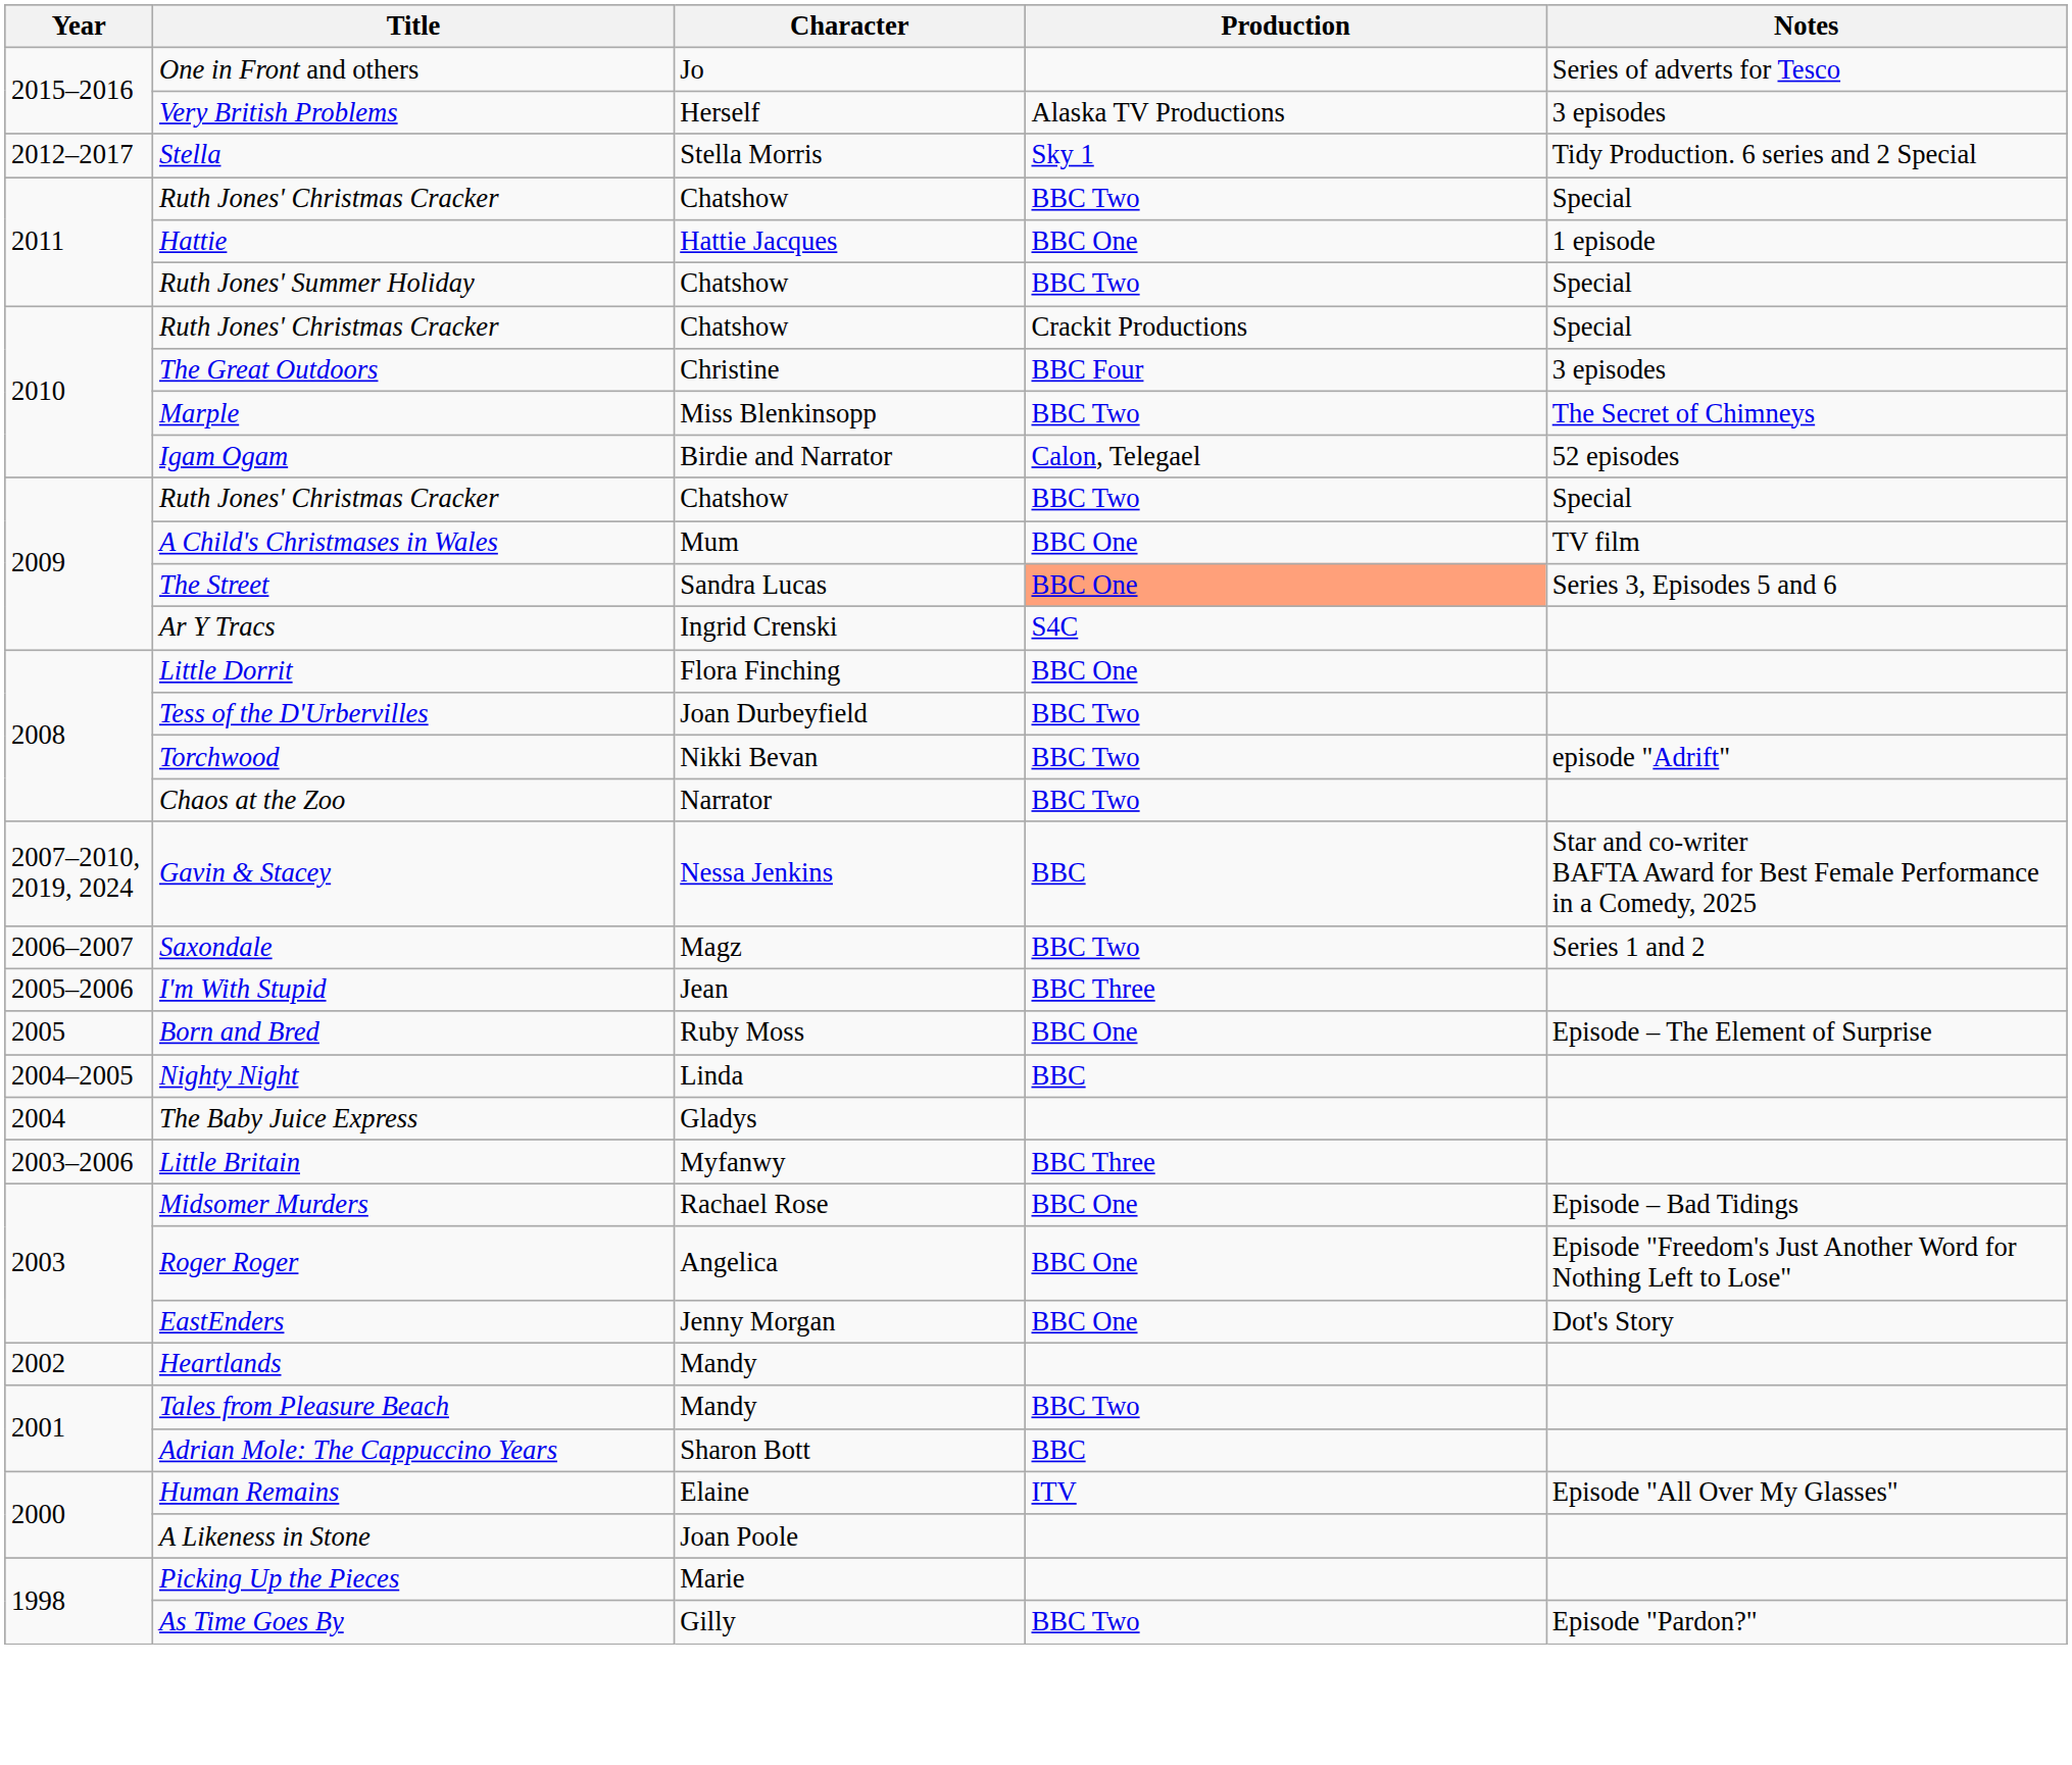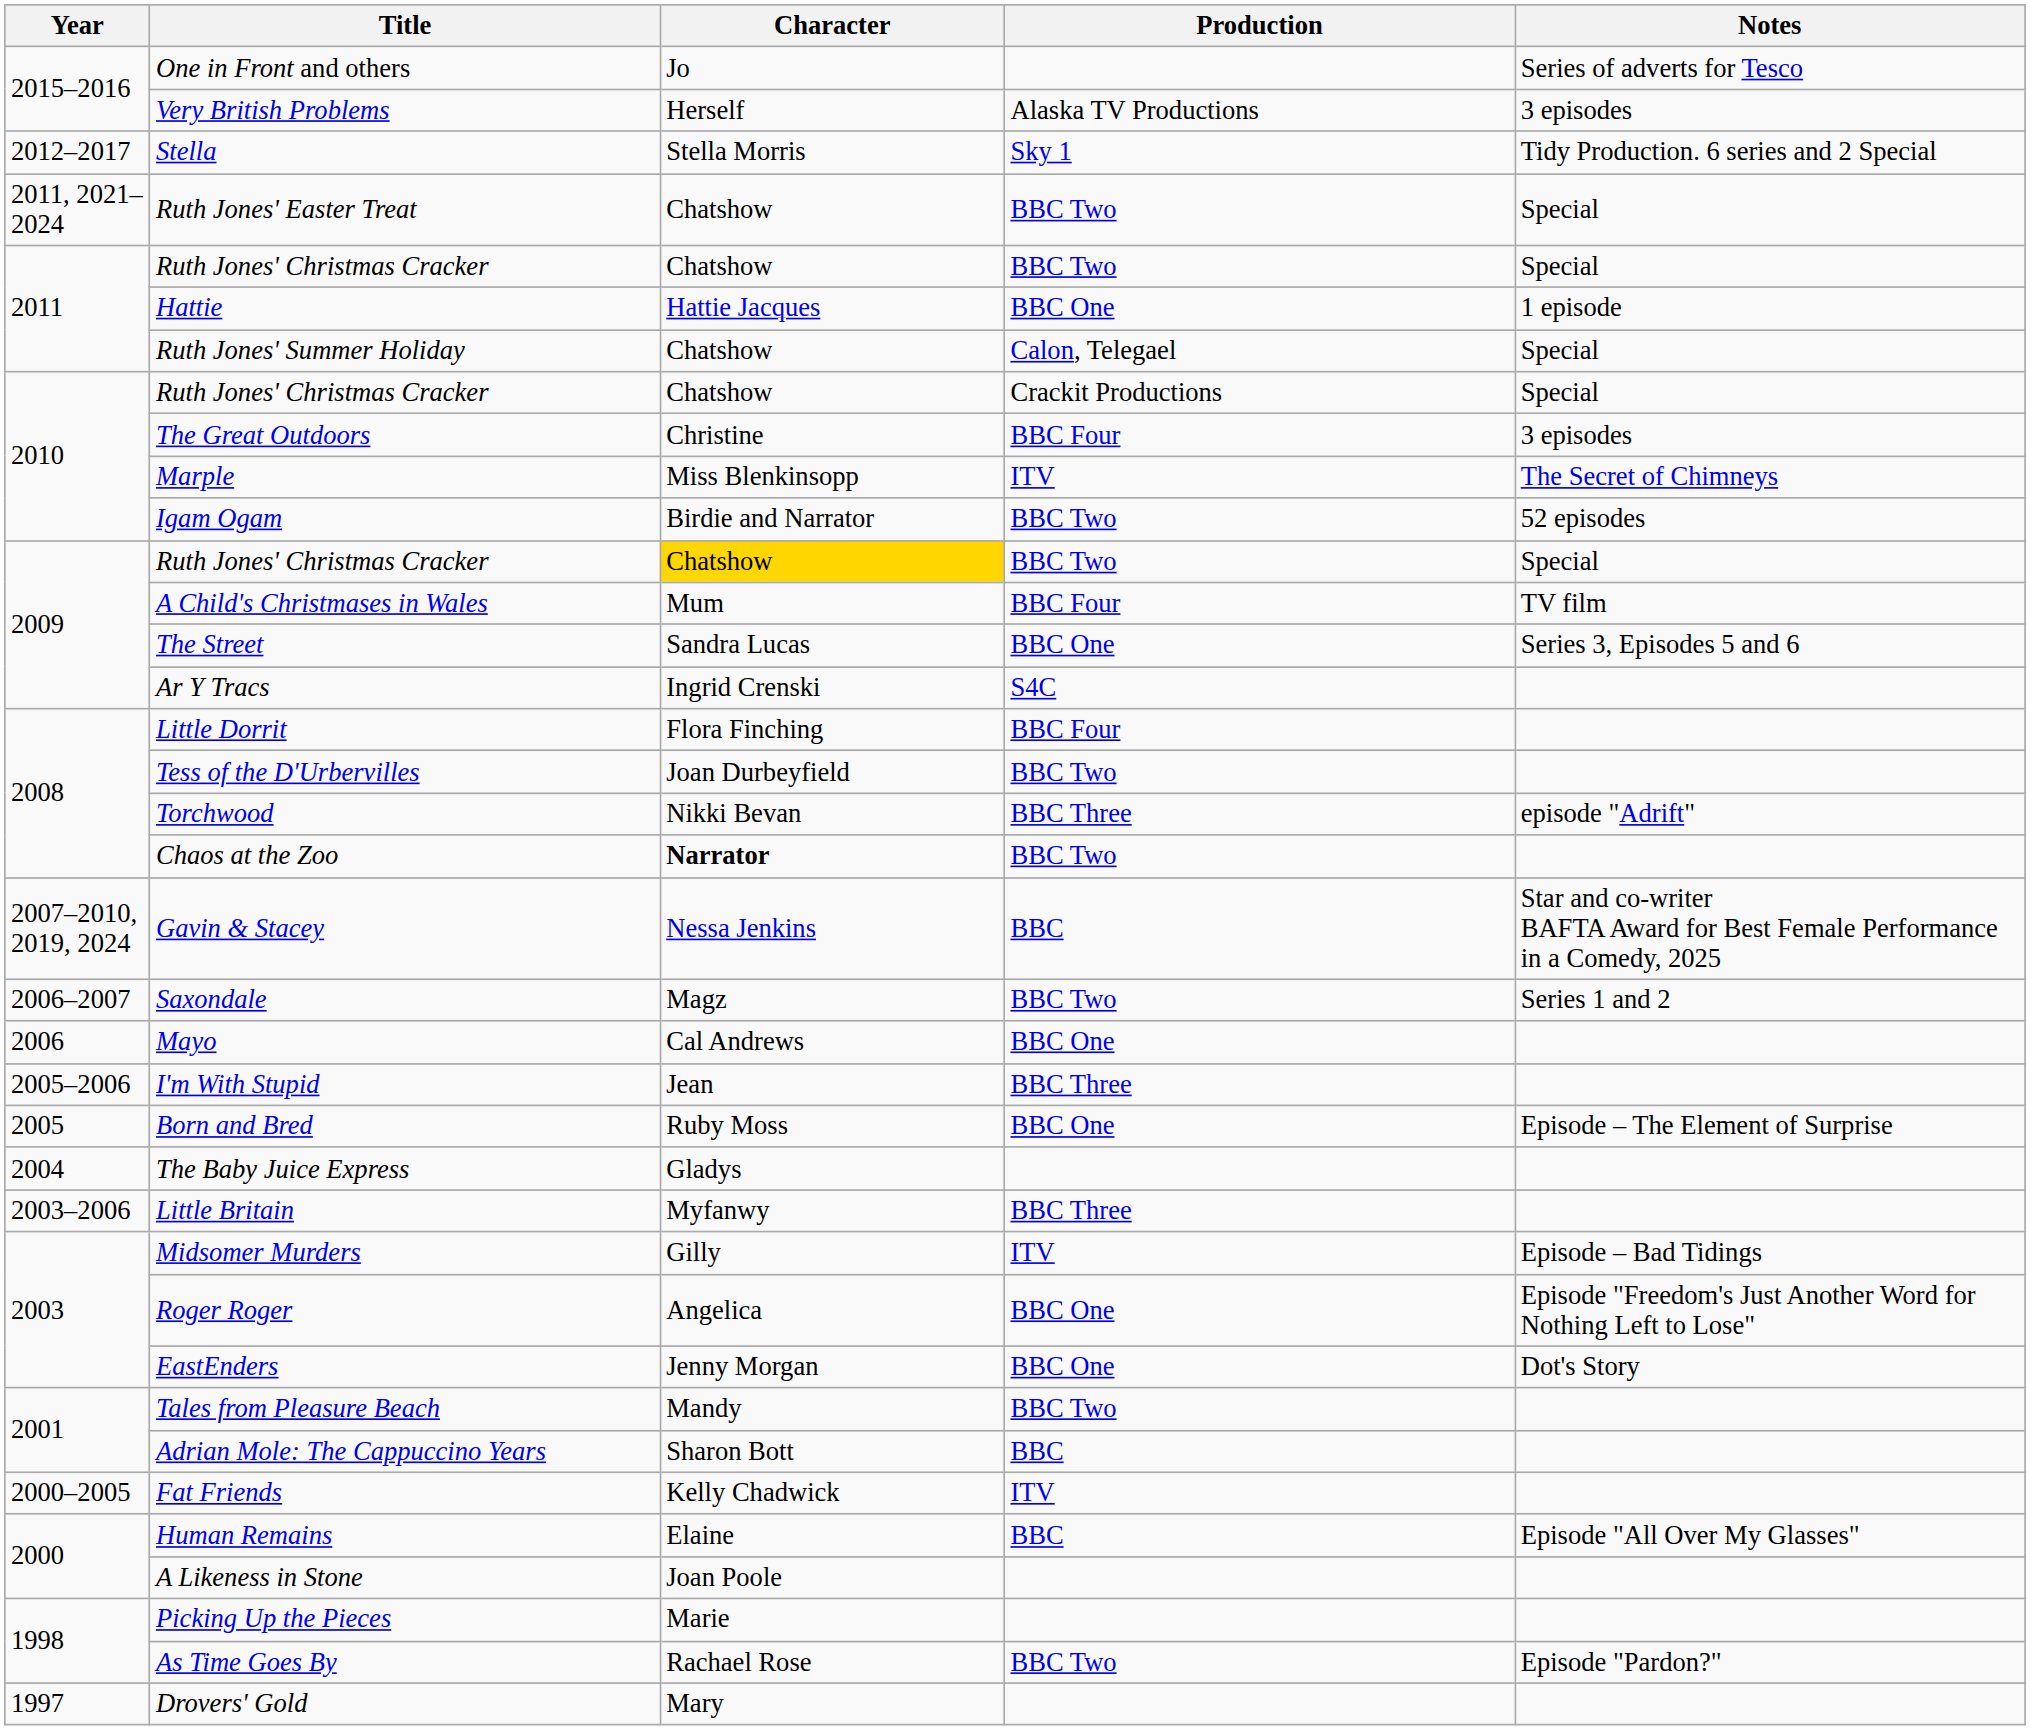 <table class="wikitable sortable">
 <tr>
 <th scope="col" style="width:80px;">Year</th>
 <th scope="col" style="width:300px;">Title</th>
 <th scope="col" style="width:200px;">Character</th>
 <th scope="col" style="width:300px;">Production</th>
 <th scope="col" style="width:300px;" class="unsortable">Notes</th>
 </tr>
 <tr>
 <td rowspan="2">2015–2016</td>
 <td><em>One in Front</em> and others</td>
 <td>Jo</td>
 <td></td>
 <td>Series of adverts for <a href='#'>Tesco</a></td>
 </tr>
 <tr>
 <td><em><a href='#'>Very British Problems</a></em></td>
 <td>Herself</td>
 <td>Alaska TV Productions</td>
 <td>3 episodes</td>
 </tr>
 <tr>
 <td>2012–2017</td>
 <td><em><a href='#'>Stella</a></em></td>
 <td>Stella Morris</td>
 <td><a href='#'>Sky 1</a></td>
 <td>Tidy Production. 6 series and 2 Special</td>
 </tr>
 <tr>
+<td>2011, 2021–2024</td>
+<td><em>Ruth Jones' Easter Treat</em></td>
+<td>Chatshow</td>
+<td><a href='#'>BBC Two</a></td>
+<td>Special</td>
+</tr>
+<tr>
 <td rowspan="3">2011</td>
 <td><em>Ruth Jones' Christmas Cracker</em></td>
 <td>Chatshow</td>
 <td><a href='#'>BBC Two</a></td>
 <td>Special</td>
 </tr>
 <tr>
 <td><em><a href='#'>Hattie</a></em></td>
 <td><a href='#'>Hattie Jacques</a></td>
 <td><a href='#'>BBC One</a></td>
 <td>1 episode</td>
 </tr>
 <tr>
 <td><em>Ruth Jones' Summer Holiday</em></td>
 <td>Chatshow</td>
-<td><a href='#'>BBC Two</a></td>
+<td><a href='#'>Calon</a>, Telegael</td>
 <td>Special</td>
 </tr>
 <tr>
 <td rowspan="4">2010</td>
 <td><em>Ruth Jones' Christmas Cracker</em></td>
 <td>Chatshow</td>
 <td>Crackit Productions</td>
 <td>Special</td>
 </tr>
 <tr>
 <td><em><a href='#'>The Great Outdoors</a></em></td>
 <td>Christine</td>
 <td><a href='#'>BBC Four</a></td>
 <td>3 episodes</td>
 </tr>
 <tr>
 <td><em><a href='#'>Marple</a></em></td>
 <td>Miss Blenkinsopp</td>
-<td><a href='#'>BBC Two</a></td>
+<td><a href='#'>ITV</a></td>
 <td><a href='#'>The Secret of Chimneys</a></td>
 </tr>
 <tr>
 <td><em><a href='#'>Igam Ogam</a></em></td>
 <td>Birdie and Narrator</td>
-<td><a href='#'>Calon</a>, Telegael</td>
+<td><a href='#'>BBC Two</a></td>
 <td>52 episodes</td>
 </tr>
 <tr>
 <td rowspan="4">2009</td>
 <td><em>Ruth Jones' Christmas Cracker</em></td>
-<td>Chatshow</td>
+<td style="background: gold;">Chatshow</td>
 <td><a href='#'>BBC Two</a></td>
 <td>Special</td>
 </tr>
 <tr>
 <td><em><a href='#'>A Child's Christmases in Wales</a></em></td>
 <td>Mum</td>
-<td><a href='#'>BBC One</a></td>
+<td><a href='#'>BBC Four</a></td>
 <td>TV film</td>
 </tr>
 <tr>
 <td><em><a href='#'>The Street</a></em></td>
 <td>Sandra Lucas</td>
-<td style="background: lightsalmon;"><a href='#'>BBC One</a></td>
+<td><a href='#'>BBC One</a></td>
 <td>Series 3, Episodes 5 and 6</td>
 </tr>
 <tr>
 <td><em>Ar Y Tracs</em></td>
 <td>Ingrid Crenski</td>
 <td><a href='#'>S4C</a></td>
 <td></td>
 </tr>
 <tr>
 <td rowspan="4">2008</td>
 <td><em><a href='#'>Little Dorrit</a></em></td>
 <td>Flora Finching</td>
-<td><a href='#'>BBC One</a></td>
+<td><a href='#'>BBC Four</a></td>
 <td></td>
 </tr>
 <tr>
 <td><em><a href='#'>Tess of the D'Urbervilles</a></em></td>
 <td>Joan Durbeyfield</td>
 <td><a href='#'>BBC Two</a></td>
 <td></td>
 </tr>
 <tr>
 <td><em><a href='#'>Torchwood</a></em></td>
 <td>Nikki Bevan</td>
-<td><a href='#'>BBC Two</a></td>
+<td><a href='#'>BBC Three</a></td>
 <td>episode "<a href='#'>Adrift</a>"</td>
 </tr>
 <tr>
 <td><em>Chaos at the Zoo</em></td>
-<td>Narrator</td>
+<td><strong>Narrator</strong></td>
 <td><a href='#'>BBC Two</a></td>
 <td></td>
 </tr>
 <tr>
 <td>2007–2010, 2019, 2024</td>
 <td><em><a href='#'>Gavin & Stacey</a></em></td>
 <td><a href='#'>Nessa Jenkins</a></td>
 <td><a href='#'>BBC</a></td>
 <td>Star and co-writer<br>BAFTA Award for Best Female Performance in a Comedy, 2025</td>
 </tr>
 <tr>
 <td>2006–2007</td>
 <td><em><a href='#'>Saxondale</a></em></td>
 <td>Magz</td>
 <td><a href='#'>BBC Two</a></td>
 <td>Series 1 and 2</td>
 </tr>
 <tr>
+<td>2006</td>
+<td><em><a href='#'>Mayo</a></em></td>
+<td>Cal Andrews</td>
+<td><a href='#'>BBC One</a></td>
+<td></td>
+</tr>
+<tr>
 <td>2005–2006</td>
 <td><em><a href='#'>I'm With Stupid</a></em></td>
 <td>Jean</td>
 <td><a href='#'>BBC Three</a></td>
 <td></td>
 </tr>
 <tr>
 <td>2005</td>
 <td><em><a href='#'>Born and Bred</a></em></td>
 <td>Ruby Moss</td>
 <td><a href='#'>BBC One</a></td>
 <td>Episode – The Element of Surprise</td>
-</tr>
-<tr>
-<td>2004–2005</td>
-<td><em><a href='#'>Nighty Night</a></em></td>
-<td>Linda</td>
-<td><a href='#'>BBC</a></td>
-<td></td>
 </tr>
 <tr>
 <td>2004</td>
 <td><em>The Baby Juice Express</em></td>
 <td>Gladys</td>
 <td></td>
 <td></td>
 </tr>
 <tr>
 <td>2003–2006</td>
 <td><em><a href='#'>Little Britain</a></em></td>
 <td>Myfanwy</td>
 <td><a href='#'>BBC Three</a></td>
 </tr>
 <tr>
 <td rowspan="3">2003</td>
 <td><em><a href='#'>Midsomer Murders</a></em></td>
-<td>Rachael Rose</td>
-<td><a href='#'>BBC One</a></td>
+<td>Gilly</td>
+<td><a href='#'>ITV</a></td>
 <td>Episode – Bad Tidings</td>
 </tr>
 <tr>
 <td><em><a href='#'>Roger Roger</a></em></td>
 <td>Angelica</td>
 <td><a href='#'>BBC One</a></td>
 <td>Episode "Freedom's Just Another Word for Nothing Left to Lose"</td>
 </tr>
 <tr>
 <td><em><a href='#'>EastEnders</a></em></td>
 <td>Jenny Morgan</td>
 <td><a href='#'>BBC One</a></td>
 <td>Dot's Story</td>
 </tr>
 <tr>
-<td>2002</td>
-<td><em><a href='#'>Heartlands</a></em></td>
-<td>Mandy</td>
-<td></td>
-<td></td>
-</tr>
-<tr>
 <td rowspan="2">2001</td>
 <td><em><a href='#'>Tales from Pleasure Beach</a></em></td>
 <td>Mandy</td>
 <td><a href='#'>BBC Two</a></td>
 <td></td>
 </tr>
 <tr>
 <td><em><a href='#'>Adrian Mole: The Cappuccino Years</a></em></td>
 <td>Sharon Bott</td>
 <td><a href='#'>BBC</a></td>
 <td></td>
 </tr>
 <tr>
+<td>2000–2005</td>
+<td><em><a href='#'>Fat Friends</a></em></td>
+<td>Kelly Chadwick</td>
+<td><a href='#'>ITV</a></td>
+<td></td>
+</tr>
+<tr>
 <td rowspan="2">2000</td>
 <td><em><a href='#'>Human Remains</a></em></td>
 <td>Elaine</td>
-<td><a href='#'>ITV</a></td>
+<td><a href='#'>BBC</a></td>
 <td>Episode "All Over My Glasses"</td>
 </tr>
 <tr>
 <td><em>A Likeness in Stone</em></td>
 <td>Joan Poole</td>
 <td></td>
 <td></td>
 </tr>
 <tr>
 <td rowspan="2">1998</td>
 <td><em><a href='#'>Picking Up the Pieces</a></em></td>
 <td>Marie</td>
 <td></td>
 <td></td>
 </tr>
 <tr>
 <td><em><a href='#'>As Time Goes By</a></em></td>
-<td>Gilly</td>
+<td>Rachael Rose</td>
 <td><a href='#'>BBC Two</a></td>
 <td>Episode "Pardon?"</td>
 </tr>
+<tr>
+<td>1997</td>
+<td><em>Drovers' Gold</em></td>
+<td>Mary</td>
+<td></td>
+<td></td>
+</tr>
 </table>
